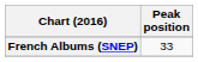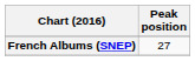 <table class="wikitable sortable plainrowheaders" style="text-align:center">
 <tr>
 <th scope="col">Chart (2016)</th>
 <th scope="col">Peak<br> position</th>
 </tr>
 <tr>
 </tr>
 <tr>
 </tr>
 <tr>
 </tr>
 <tr>
 </tr>
 <tr>
 </tr>
 <tr>
 </tr>
 <tr>
 <th scope="row">French Albums (<a href='#'>SNEP</a>)</th>
-<td>33</td>
+<td>27</td>
 </tr>
 <tr>
 </tr>
 <tr>
 </tr>
 <tr>
 </tr>
 <tr>
 </tr>
 <tr>
 </tr>
 <tr>
 </tr>
 <tr>
 </tr>
 <tr>
 </tr>
 </table>
